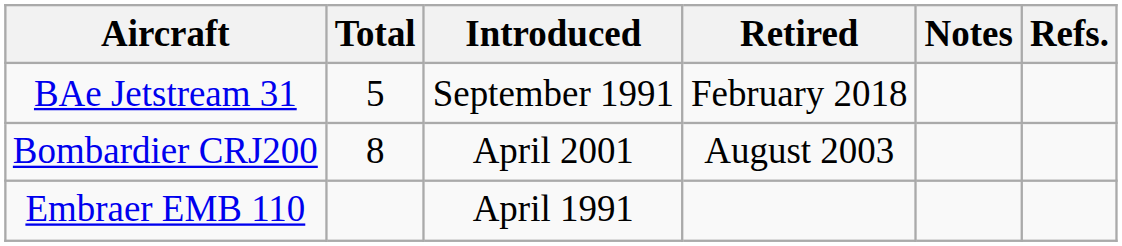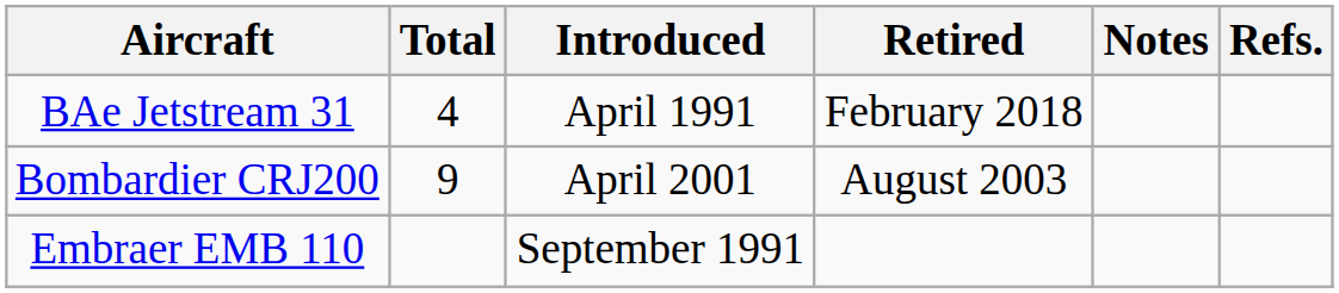 <table class="wikitable" style="margin:0.5em auto;text-align:center">
 <tr>
 <th>Aircraft</th>
 <th>Total</th>
 <th>Introduced</th>
 <th>Retired</th>
 <th>Notes</th>
 <th>Refs.</th>
 </tr>
 <tr>
 <td><a href='#'>BAe Jetstream 31</a></td>
-<td>5</td>
-<td>September 1991</td>
+<td>4</td>
+<td>April 1991</td>
 <td>February 2018</td>
 <td></td>
 <td></td>
 </tr>
 <tr>
 <td><a href='#'>Bombardier CRJ200</a></td>
-<td>8</td>
+<td>9</td>
 <td>April 2001</td>
 <td>August 2003</td>
 <td></td>
 <td></td>
 </tr>
 <tr>
 <td><a href='#'>Embraer EMB 110</a></td>
 <td></td>
-<td>April 1991</td>
+<td>September 1991</td>
 <td></td>
 <td></td>
 <td></td>
 </tr>
 </table>
